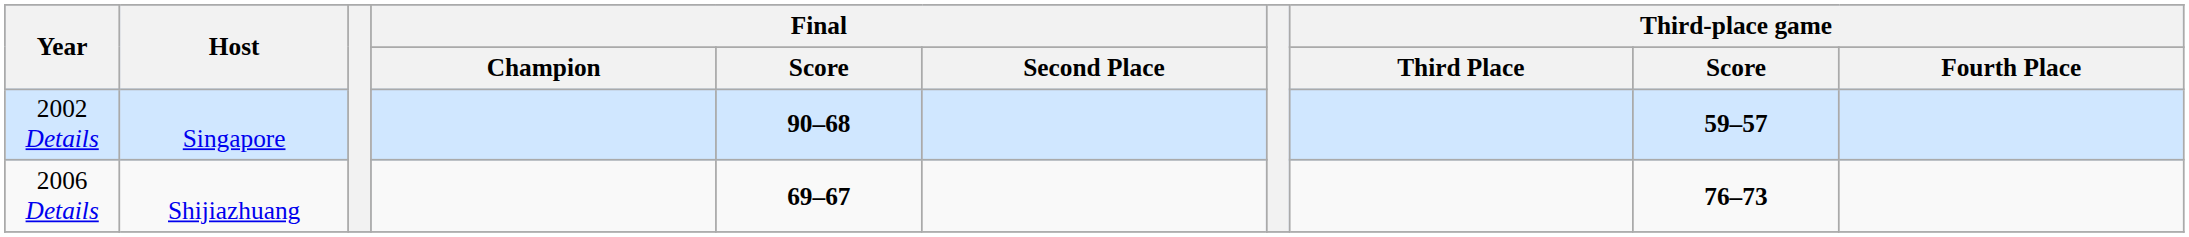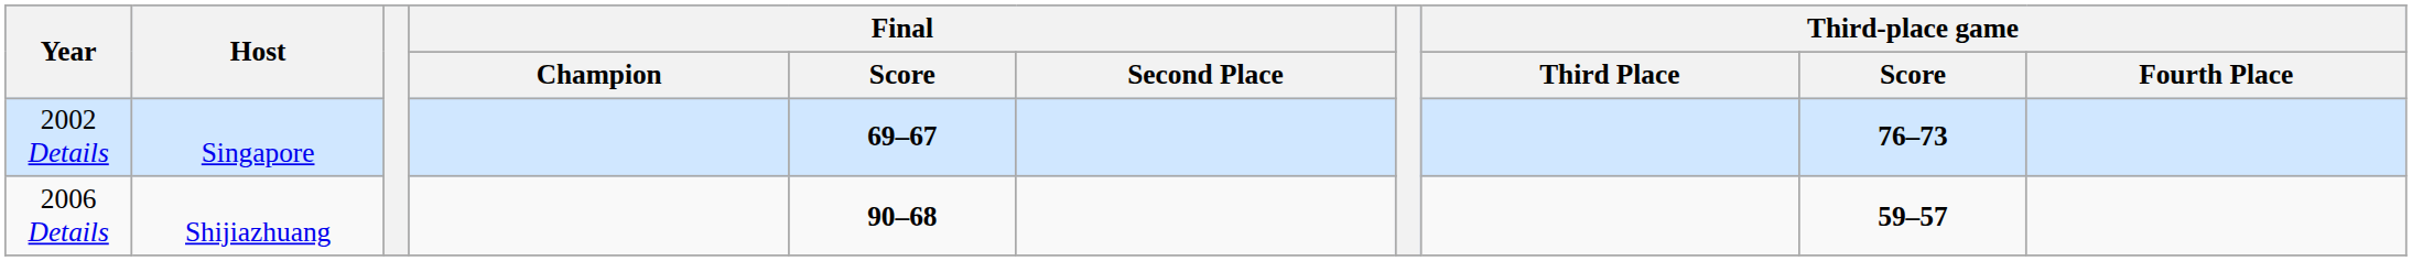 <table class="wikitable" style="font-size:90%; width: 98%; text-align: center;">
 <tr bgcolor=#C1D8FF>
 <th rowspan=2 width=5%>Year</th>
 <th rowspan=2 width=10%>Host</th>
 <th width=1% rowspan=4 bgcolor=ffffff></th>
 <th colspan=3>Final</th>
 <th width=1% rowspan=4 bgcolor=ffffff></th>
 <th colspan=3>Third-place game</th>
 </tr>
 <tr bgcolor=#EFEFEF>
 <th width=15%>Champion</th>
 <th width=9%>Score</th>
 <th width=15%>Second Place</th>
 <th width=15%>Third Place</th>
 <th width=9%>Score</th>
 <th width=15%>Fourth Place</th>
 </tr>
 <tr bgcolor=#D0E7FF>
 <td>2002 <br> <em><a href='#'>Details</a></em></td>
 <td><br><a href='#'>Singapore</a></td>
 <td><strong></strong></td>
+<td><strong>69–67</strong></td>
+<td></td>
+<td></td>
+<td><strong>76–73</strong></td>
+<td></td>
+</tr>
+<tr>
+<td>2006 <br> <em><a href='#'>Details</a></em></td>
+<td><br><a href='#'>Shijiazhuang</a></td>
+<td><strong></strong></td>
 <td><strong>90–68</strong></td>
 <td></td>
 <td></td>
 <td><strong>59–57</strong></td>
 <td></td>
 </tr>
-<tr>
-<td>2006 <br> <em><a href='#'>Details</a></em></td>
-<td><br><a href='#'>Shijiazhuang</a></td>
-<td><strong></strong></td>
-<td><strong>69–67</strong></td>
-<td></td>
-<td></td>
-<td><strong>76–73</strong></td>
-<td></td>
-</tr>
 </table>
